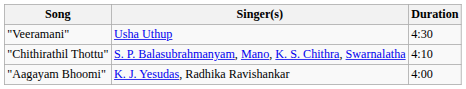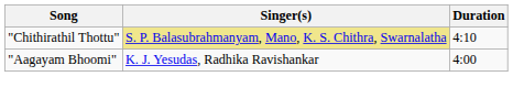 <table class="wikitable" style="font-size:95%;">
 <tr>
 <th>Song</th>
 <th>Singer(s)</th>
 <th>Duration</th>
 </tr>
 <tr>
-<td>"Veeramani"</td>
-<td><a href='#'>Usha Uthup</a></td>
-<td>4:30</td>
-</tr>
-<tr>
 <td>"Chithirathil Thottu"</td>
-<td><a href='#'>S. P. Balasubrahmanyam</a>, <a href='#'>Mano</a>,  <a href='#'>K. S. Chithra</a>, <a href='#'>Swarnalatha</a></td>
+<td style="background: khaki;"><a href='#'>S. P. Balasubrahmanyam</a>, <a href='#'>Mano</a>,  <a href='#'>K. S. Chithra</a>, <a href='#'>Swarnalatha</a></td>
 <td>4:10</td>
 </tr>
 <tr>
 <td>"Aagayam Bhoomi"</td>
 <td><a href='#'>K. J. Yesudas</a>, Radhika Ravishankar</td>
 <td>4:00</td>
 </tr>
 </table>
